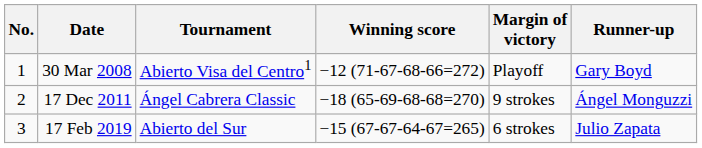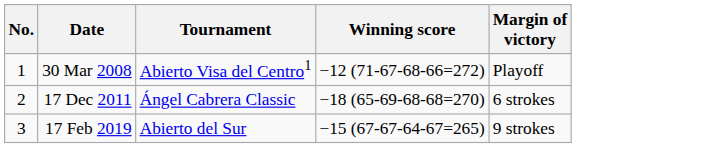 <table class="wikitable" style="font-size:95%;">
 <tr>
 <th>No.</th>
 <th>Date</th>
 <th>Tournament</th>
 <th>Winning score</th>
 <th>Margin of<br>victory</th>
-<th>Runner-up</th>
 </tr>
 <tr>
 <td align=center>1</td>
 <td align=right>30 Mar <a href='#'>2008</a></td>
 <td><a href='#'>Abierto Visa del Centro</a><sup>1</sup></td>
 <td>−12 (71-67-68-66=272)</td>
 <td>Playoff</td>
-<td> <a href='#'>Gary Boyd</a></td>
 </tr>
 <tr>
 <td align=center>2</td>
 <td align=right>17 Dec <a href='#'>2011</a></td>
 <td><a href='#'>Ángel Cabrera Classic</a></td>
 <td>−18 (65-69-68-68=270)</td>
-<td>9 strokes</td>
-<td> <a href='#'>Ángel Monguzzi</a></td>
+<td>6 strokes</td>
 </tr>
 <tr>
 <td align=center>3</td>
 <td align=right>17 Feb <a href='#'>2019</a></td>
 <td><a href='#'>Abierto del Sur</a></td>
 <td>−15 (67-67-64-67=265)</td>
-<td>6 strokes</td>
-<td> <a href='#'>Julio Zapata</a></td>
+<td>9 strokes</td>
 </tr>
 </table>
